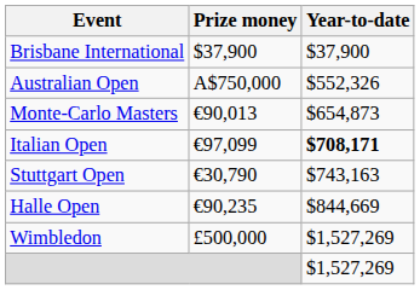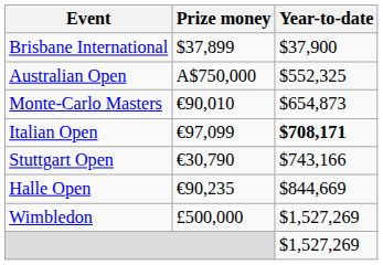 <table class="wikitable sortable">
 <tr>
 <th>Event</th>
 <th>Prize money</th>
 <th>Year-to-date</th>
 </tr>
 <tr>
 <td><a href='#'>Brisbane International</a></td>
-<td>$37,900</td>
+<td>$37,899</td>
 <td>$37,900</td>
 </tr>
 <tr>
 <td><a href='#'>Australian Open</a></td>
 <td>A$750,000</td>
-<td>$552,326</td>
+<td>$552,325</td>
 </tr>
 <tr>
 <td><a href='#'>Monte-Carlo Masters</a></td>
-<td>€90,013</td>
+<td>€90,010</td>
 <td>$654,873</td>
 </tr>
 <tr>
 <td><a href='#'>Italian Open</a></td>
 <td>€97,099</td>
 <td><strong>$708,171</strong></td>
 </tr>
 <tr>
 <td><a href='#'>Stuttgart Open</a></td>
 <td>€30,790</td>
-<td>$743,163</td>
+<td>$743,166</td>
 </tr>
 <tr>
 <td><a href='#'>Halle Open</a></td>
 <td>€90,235</td>
 <td>$844,669</td>
 </tr>
 <tr>
 <td><a href='#'>Wimbledon</a></td>
 <td>£500,000</td>
 <td>$1,527,269<br></td>
 </tr>
 <tr class="sortbottom">
 <td colspan=2 bgcolor=#DCDCDC></td>
 <td>$1,527,269</td>
 </tr>
 </table>
